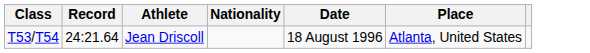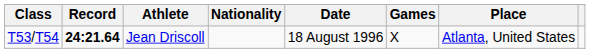 <table class="wikitable">
 <tr>
 <th>Class</th>
 <th>Record</th>
 <th>Athlete</th>
 <th>Nationality</th>
 <th>Date</th>
+<th>Games</th>
 <th>Place</th>
 <th></th>
 </tr>
 <tr>
 <td><a href='#'>T53</a>/<a href='#'>T54</a></td>
-<td>24:21.64</td>
+<td><strong>24:21.64</strong></td>
 <td><a href='#'>Jean Driscoll</a></td>
 <td></td>
 <td>18 August 1996</td>
+<td>X</td>
 <td><a href='#'>Atlanta</a>, United States</td>
 <td></td>
 </tr>
 </table>
